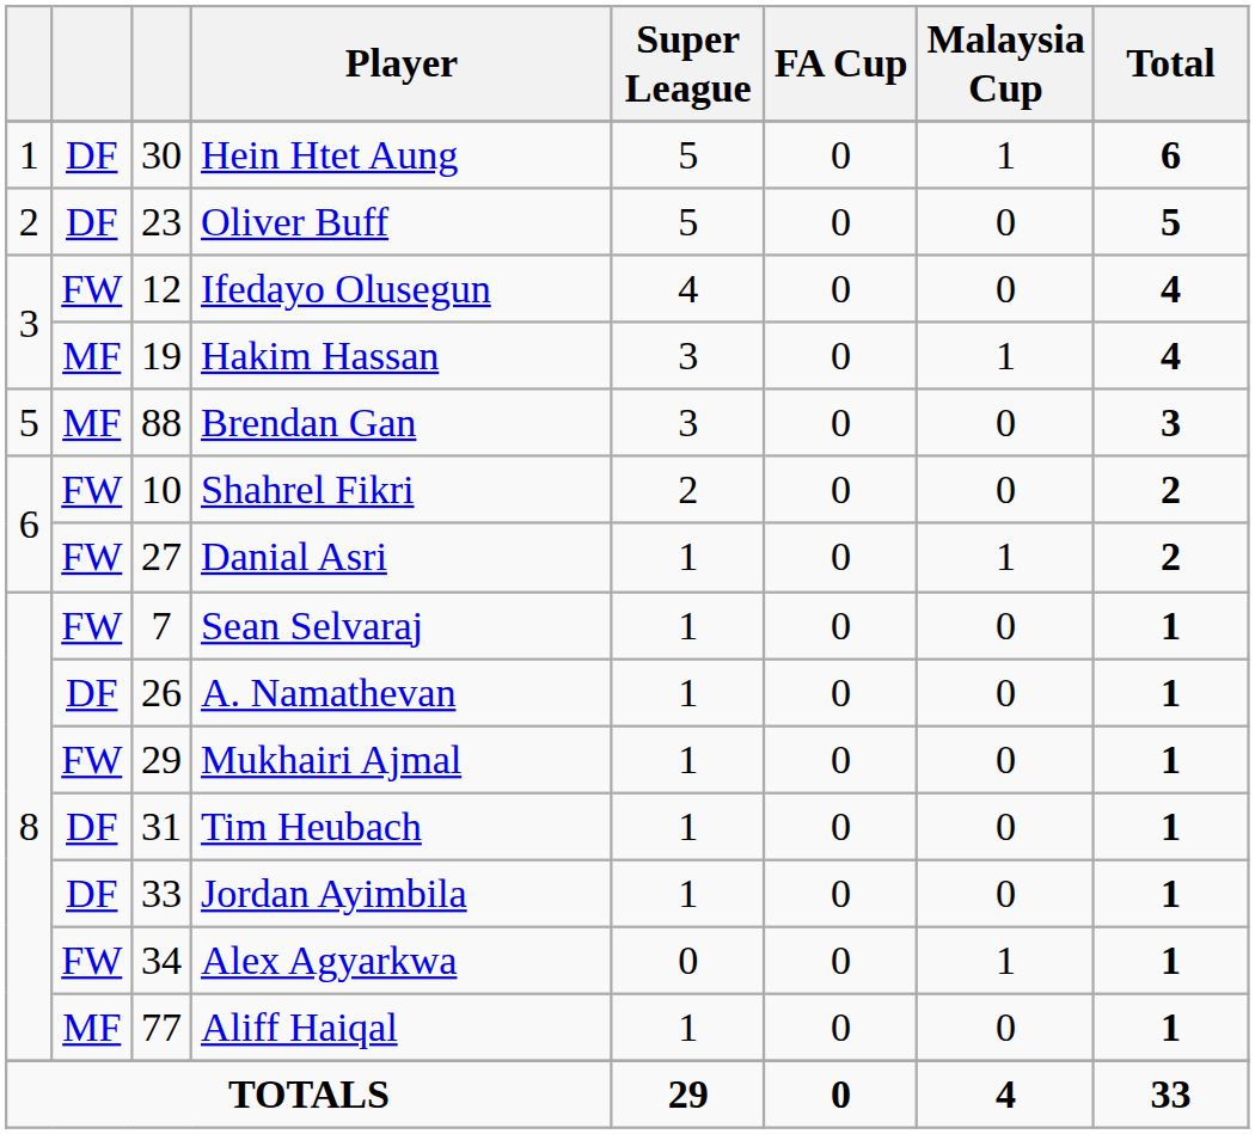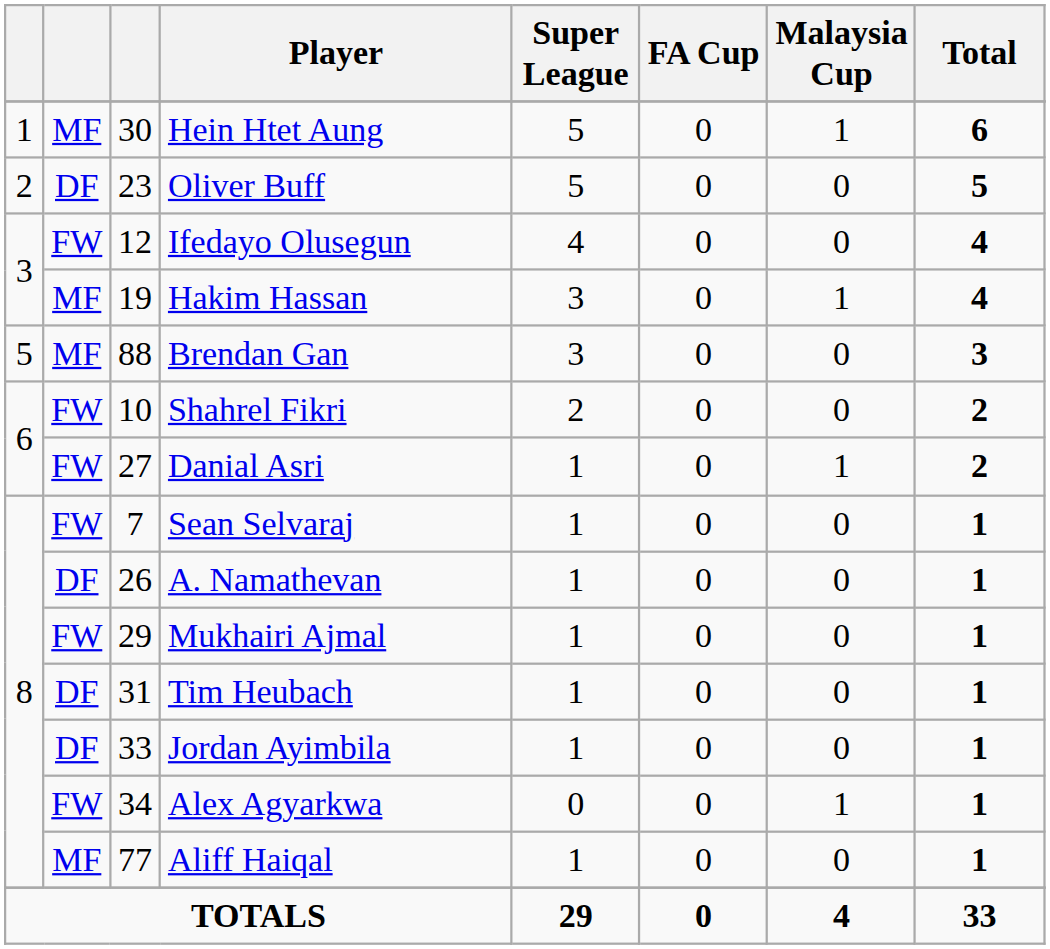 <table class="wikitable sortable" style="font-size: 95%; text-align: center;">
 <tr>
 <th width=10></th>
 <th width=10></th>
 <th width=10></th>
 <th width=150>Player</th>
 <th width=50>Super League</th>
 <th width=50>FA Cup</th>
 <th width=50>Malaysia Cup</th>
 <th width=50>Total</th>
 </tr>
 <tr>
 </tr>
 <tr>
 <td>1</td>
-<td><a href='#'>DF</a></td>
+<td><a href='#'>MF</a></td>
 <td>30</td>
 <td align=left> <a href='#'>Hein Htet Aung</a></td>
 <td>5</td>
 <td>0</td>
 <td>1</td>
 <td><strong>6</strong></td>
 </tr>
 <tr>
 <td>2</td>
 <td><a href='#'>DF</a></td>
 <td>23</td>
 <td align=left> <a href='#'>Oliver Buff</a></td>
 <td>5</td>
 <td>0</td>
 <td>0</td>
 <td><strong>5</strong></td>
 </tr>
 <tr>
 <td rowspan="2">3</td>
 <td><a href='#'>FW</a></td>
 <td>12</td>
 <td align=left> <a href='#'>Ifedayo Olusegun</a></td>
 <td>4</td>
 <td>0</td>
 <td>0</td>
 <td><strong>4</strong></td>
 </tr>
 <tr>
 <td><a href='#'>MF</a></td>
 <td>19</td>
 <td align=left> <a href='#'>Hakim Hassan</a></td>
 <td>3</td>
 <td>0</td>
 <td>1</td>
 <td><strong>4</strong></td>
 </tr>
 <tr>
 <td>5</td>
 <td><a href='#'>MF</a></td>
 <td>88</td>
 <td align=left> <a href='#'>Brendan Gan</a></td>
 <td>3</td>
 <td>0</td>
 <td>0</td>
 <td><strong>3</strong></td>
 </tr>
 <tr>
 <td rowspan="2">6</td>
 <td><a href='#'>FW</a></td>
 <td>10</td>
 <td align=left> <a href='#'>Shahrel Fikri</a></td>
 <td>2</td>
 <td>0</td>
 <td>0</td>
 <td><strong>2</strong></td>
 </tr>
 <tr>
 <td><a href='#'>FW</a></td>
 <td>27</td>
 <td align=left> <a href='#'>Danial Asri</a></td>
 <td>1</td>
 <td>0</td>
 <td>1</td>
 <td><strong>2</strong></td>
 </tr>
 <tr>
 <td rowspan="7">8</td>
 <td><a href='#'>FW</a></td>
 <td>7</td>
 <td align=left> <a href='#'>Sean Selvaraj</a></td>
 <td>1</td>
 <td>0</td>
 <td>0</td>
 <td><strong>1</strong></td>
 </tr>
 <tr>
 <td><a href='#'>DF</a></td>
 <td>26</td>
 <td align=left> <a href='#'>A. Namathevan</a></td>
 <td>1</td>
 <td>0</td>
 <td>0</td>
 <td><strong>1</strong></td>
 </tr>
 <tr>
 <td><a href='#'>FW</a></td>
 <td>29</td>
 <td align=left> <a href='#'>Mukhairi Ajmal</a></td>
 <td>1</td>
 <td>0</td>
 <td>0</td>
 <td><strong>1</strong></td>
 </tr>
 <tr>
 <td><a href='#'>DF</a></td>
 <td>31</td>
 <td align=left> <a href='#'>Tim Heubach</a></td>
 <td>1</td>
 <td>0</td>
 <td>0</td>
 <td><strong>1</strong></td>
 </tr>
 <tr>
 <td><a href='#'>DF</a></td>
 <td>33</td>
 <td align=left> <a href='#'>Jordan Ayimbila</a></td>
 <td>1</td>
 <td>0</td>
 <td>0</td>
 <td><strong>1</strong></td>
 </tr>
 <tr>
 <td><a href='#'>FW</a></td>
 <td>34</td>
 <td align=left> <a href='#'>Alex Agyarkwa</a></td>
 <td>0</td>
 <td>0</td>
 <td>1</td>
 <td><strong>1</strong></td>
 </tr>
 <tr>
 <td><a href='#'>MF</a></td>
 <td>77</td>
 <td align=left> <a href='#'>Aliff Haiqal</a></td>
 <td>1</td>
 <td>0</td>
 <td>0</td>
 <td><strong>1</strong></td>
 </tr>
 <tr>
 </tr>
 <tr class="sortbottom">
 <td colspan=4><strong>TOTALS</strong></td>
 <td><strong>29</strong></td>
 <td><strong>0</strong></td>
 <td><strong>4</strong></td>
 <td><strong>33</strong></td>
 </tr>
 </table>
